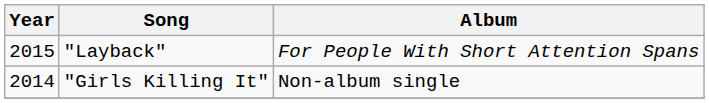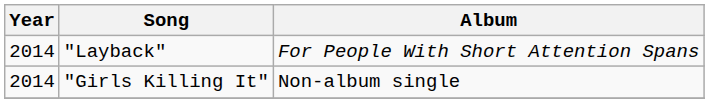 <table class="wikitable">
 <tr>
 <th>Year</th>
 <th>Song</th>
 <th>Album</th>
 </tr>
 <tr>
-<td>2015</td>
+<td>2014</td>
 <td>"Layback"</td>
 <td><em>For People With Short Attention Spans</em></td>
 </tr>
 <tr>
 <td>2014</td>
 <td>"Girls Killing It"</td>
 <td>Non-album single</td>
 </tr>
 <tr>
 </tr>
 </table>
